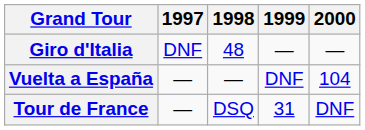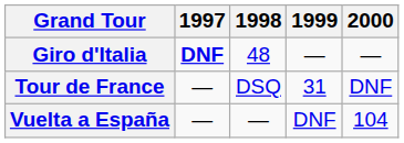 <table class="wikitable plainrowheaders">
 <tr>
 <th scope="col"><a href='#'>Grand Tour</a></th>
 <th scope="col">1997</th>
 <th scope="col">1998</th>
 <th scope="col">1999</th>
 <th scope="col">2000</th>
 </tr>
 <tr style="text-align:center;">
 <th scope="row"> <a href='#'>Giro d'Italia</a></th>
-<td><a href='#'>DNF</a></td>
+<td><strong><a href='#'>DNF</a></strong></td>
 <td><a href='#'>48</a></td>
 <td>—</td>
 <td>—</td>
+</tr>
+<tr style="text-align:center;">
+<th scope="row"> <a href='#'>Tour de France</a></th>
+<td>—</td>
+<td><a href='#'>DSQ</a></td>
+<td><a href='#'>31</a></td>
+<td><a href='#'>DNF</a></td>
 </tr>
 <tr style="text-align:center;">
 <th scope="row"> <a href='#'>Vuelta a España</a></th>
 <td>—</td>
 <td>—</td>
 <td><a href='#'>DNF</a></td>
 <td><a href='#'>104</a></td>
 </tr>
-<tr style="text-align:center;">
-<th scope="row"> <a href='#'>Tour de France</a></th>
-<td>—</td>
-<td><a href='#'>DSQ</a></td>
-<td><a href='#'>31</a></td>
-<td><a href='#'>DNF</a></td>
-</tr>
 </table>
